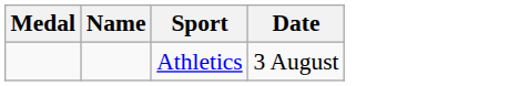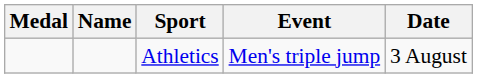 <table class="wikitable sortable">
 <tr>
 <th>Medal</th>
 <th>Name</th>
 <th>Sport</th>
+<th>Event</th>
 <th>Date</th>
 </tr>
 <tr>
 <td></td>
 <td></td>
 <td><a href='#'>Athletics</a></td>
+<td><a href='#'>Men's triple jump</a></td>
 <td>3 August</td>
 </tr>
 </table>
